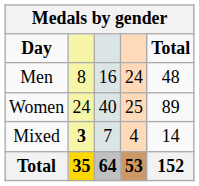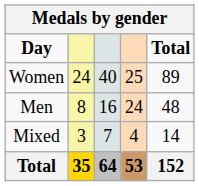 <table class="wikitable" style="font-size:85%; float:right">
 <tr align=center>
 <th colspan=5>Medals by gender</th>
 </tr>
 <tr align=center>
 <td><strong>Day</strong></td>
 <td bgcolor=#f7f6a8></td>
 <td bgcolor=#dce5e5></td>
 <td bgcolor=#ffdab9></td>
 <td><strong>Total</strong></td>
 </tr>
 <tr align=center>
+<td>Women</td>
+<td bgcolor=#f7f6a8>24</td>
+<td bgcolor=#dce5e5>40</td>
+<td bgcolor=#ffdab9>25</td>
+<td>89</td>
+</tr>
+<tr align=center>
 <td>Men</td>
 <td bgcolor=#f7f6a8>8</td>
 <td bgcolor=#dce5e5>16</td>
 <td bgcolor=#ffdab9>24</td>
 <td>48</td>
 </tr>
 <tr align=center>
-<td>Women</td>
-<td bgcolor=#f7f6a8>24</td>
-<td bgcolor=#dce5e5>40</td>
-<td bgcolor=#ffdab9>25</td>
-<td>89</td>
-</tr>
-<tr align=center>
 <td>Mixed</td>
-<td bgcolor=#f7f6a8><strong>3</strong></td>
+<td bgcolor=#f7f6a8>3</td>
 <td bgcolor=#dce5e5>7</td>
 <td bgcolor=#ffdab9>4</td>
 <td>14</td>
 </tr>
 <tr align=center>
 <th bgcolor=#efefef>Total</th>
 <th style="background:gold;">35</th>
 <th style="background:silver;">64</th>
 <th style="background:#c96;">53</th>
 <th>152</th>
 </tr>
 </table>
